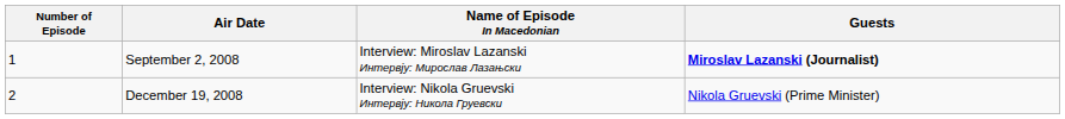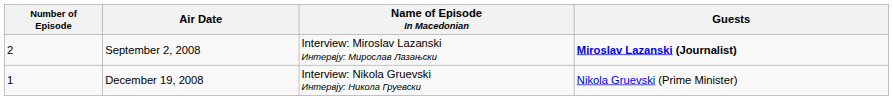 <table class="wikitable sortable" style="width: 100%; height: 100px;">
 <tr>
 <th><small>Number of <br> Episode</small></th>
 <th>Air Date</th>
 <th>Name of Episode <br> <small><em>In Macedonian</em></small></th>
 <th>Guests</th>
 </tr>
 <tr>
-<td>1</td>
+<td>2</td>
 <td>September 2, 2008</td>
 <td>Interview: Miroslav Lazanski <br> <small><em>Интервју: Мирослав Лазањски</em></small></td>
 <td><strong><a href='#'>Miroslav Lazanski</a> (Journalist)</strong></td>
 </tr>
 <tr>
-<td>2</td>
+<td>1</td>
 <td>December 19, 2008</td>
 <td>Interview: Nikola Gruevski <br> <small><em>Интервју: Никола Груевски</em></small></td>
 <td><a href='#'>Nikola Gruevski</a> (Prime Minister)</td>
 </tr>
 </table>
